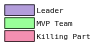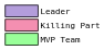 <table class="toccolours" style="font-size: 80%; white-space: nowrap">
 <tr>
 <td style="background:#b39ddb; border:1px solid black;">      </td>
 <td>Leader</td>
 </tr>
 <tr>
+<td style="background:#f48fb1; border:1px solid black;">      </td>
+<td>Killing Part</td>
+</tr>
+<tr>
 <td style="background:#99ff99; border:1px solid black;">      </td>
 <td>MVP Team</td>
 </tr>
-<tr>
-<td style="background:#f48fb1; border:1px solid black;">      </td>
-<td>Killing Part</td>
-</tr>
 </table>
